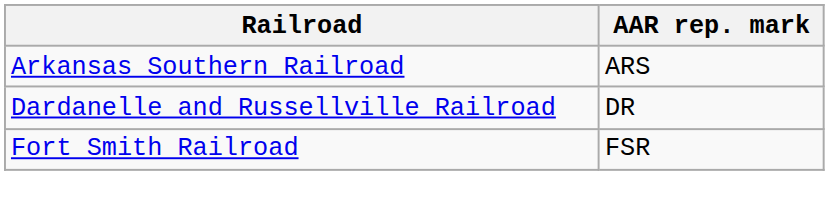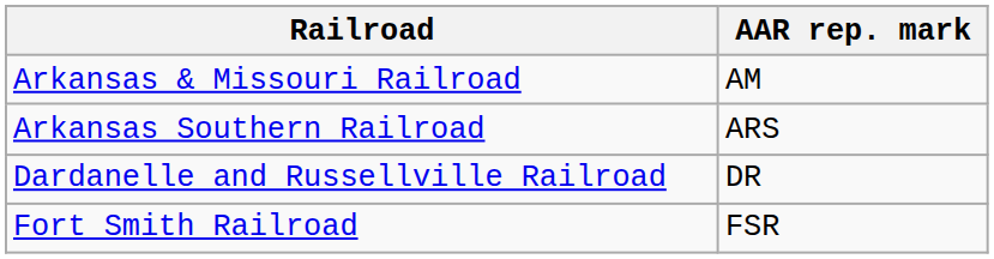 <table class="wikitable" border="1">
 <tr>
 <th width="300px">Railroad</th>
 <th width="110px">AAR rep. mark</th>
+</tr>
+<tr>
+<td width="300px"><a href='#'>Arkansas & Missouri Railroad</a></td>
+<td width="110px">AM</td>
 </tr>
 <tr>
 <td width="300px"><a href='#'>Arkansas Southern Railroad</a></td>
 <td width="110px">ARS</td>
 </tr>
 <tr>
 <td width="300px"><a href='#'>Dardanelle and Russellville Railroad</a></td>
 <td width="110px">DR</td>
 </tr>
 <tr>
 <td width="300px"><a href='#'>Fort Smith Railroad</a></td>
 <td width="110px">FSR</td>
 </tr>
 </table>
